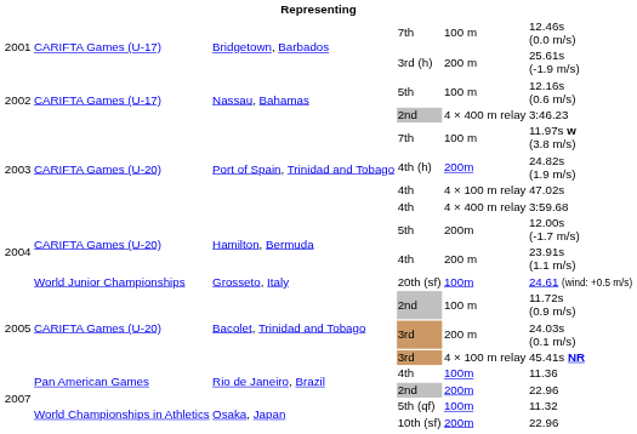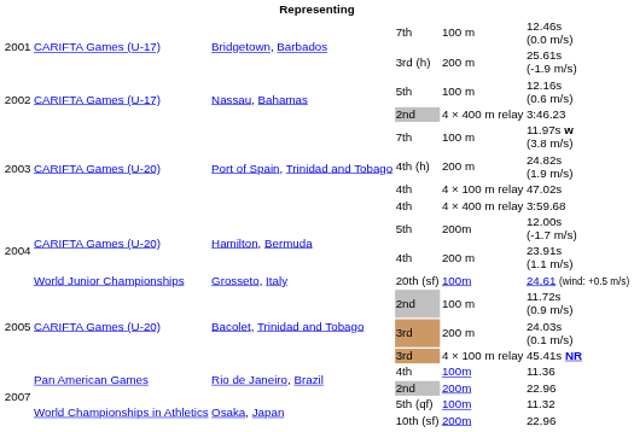 <table>
 <tr>
 <th colspan="6">Representing </th>
 </tr>
 <tr>
 <td rowspan = "2">2001</td>
 <td rowspan = "2"><a href='#'>CARIFTA Games (U-17)</a></td>
 <td rowspan = "2"><a href='#'>Bridgetown</a>, <a href='#'>Barbados</a></td>
 <td>7th</td>
 <td>100 m</td>
 <td>12.46s <br> (0.0 m/s)</td>
 </tr>
 <tr>
 <td>3rd (h)</td>
 <td>200 m</td>
 <td>25.61s <br> (-1.9 m/s)</td>
 </tr>
 <tr>
 <td rowspan = "2">2002</td>
 <td rowspan = "2"><a href='#'>CARIFTA Games (U-17)</a></td>
 <td rowspan = "2"><a href='#'>Nassau</a>, <a href='#'>Bahamas</a></td>
 <td>5th</td>
 <td>100 m</td>
 <td>12.16s <br> (0.6 m/s)</td>
 </tr>
 <tr>
 <td bgcolor=silver>2nd</td>
 <td>4 × 400 m relay</td>
 <td>3:46.23</td>
 </tr>
 <tr>
 <td rowspan = "4">2003</td>
 <td rowspan = "4"><a href='#'>CARIFTA Games (U-20)</a></td>
 <td rowspan = "4"><a href='#'>Port of Spain</a>, <a href='#'>Trinidad and Tobago</a></td>
 <td>7th</td>
 <td>100 m</td>
 <td>11.97s <strong>w</strong> <br> (3.8 m/s)</td>
 </tr>
 <tr>
 <td>4th (h)</td>
-<td><a href='#'>200m</a></td>
+<td>200 m</td>
 <td>24.82s <br> (1.9 m/s)</td>
 </tr>
 <tr>
 <td>4th</td>
 <td>4 × 100 m relay</td>
 <td>47.02s</td>
 </tr>
 <tr>
 <td>4th</td>
 <td>4 × 400 m relay</td>
 <td>3:59.68</td>
 </tr>
 <tr>
 <td rowspan = "3">2004</td>
 <td rowspan = "2"><a href='#'>CARIFTA Games (U-20)</a></td>
 <td rowspan = "2"><a href='#'>Hamilton</a>, <a href='#'>Bermuda</a></td>
 <td>5th</td>
 <td>200m</td>
 <td>12.00s  <br> (-1.7 m/s)</td>
 </tr>
 <tr>
 <td>4th</td>
 <td>200 m</td>
 <td>23.91s  <br> (1.1 m/s)</td>
 </tr>
 <tr>
 <td><a href='#'>World Junior Championships</a></td>
 <td><a href='#'>Grosseto</a>, <a href='#'>Italy</a></td>
 <td>20th (sf)</td>
 <td><a href='#'>100m</a></td>
 <td><a href='#'>24.61</a> <small>(wind: +0.5 m/s)</small></td>
 </tr>
 <tr>
 <td rowspan = "3">2005</td>
 <td rowspan = "3"><a href='#'>CARIFTA Games (U-20)</a></td>
 <td rowspan = "3"><a href='#'>Bacolet</a>, <a href='#'>Trinidad and Tobago</a></td>
 <td bgcolor=silver>2nd</td>
 <td>100 m</td>
 <td>11.72s <br> (0.9 m/s)</td>
 </tr>
 <tr>
 <td bgcolor=cc9966>3rd</td>
 <td>200 m</td>
 <td>24.03s <br> (0.1 m/s)</td>
 </tr>
 <tr>
 <td bgcolor=cc9966>3rd</td>
 <td>4 × 100 m relay</td>
 <td>45.41s <strong><a href='#'>NR</a></strong></td>
 </tr>
 <tr>
 <td rowspan=4>2007</td>
 <td rowspan=2><a href='#'>Pan American Games</a></td>
 <td rowspan=2><a href='#'>Rio de Janeiro</a>, <a href='#'>Brazil</a></td>
 <td>4th</td>
 <td><a href='#'>100m</a></td>
 <td>11.36</td>
 </tr>
 <tr>
 <td bgcolor=Silver>2nd</td>
 <td><a href='#'>200m</a></td>
 <td>22.96 </td>
 </tr>
 <tr>
 <td rowspan=2><a href='#'>World Championships in Athletics</a></td>
 <td rowspan=2><a href='#'>Osaka</a>, <a href='#'>Japan</a></td>
 <td>5th (qf)</td>
 <td><a href='#'>100m</a></td>
 <td>11.32</td>
 </tr>
 <tr>
 <td>10th (sf)</td>
 <td><a href='#'>200m</a></td>
 <td>22.96</td>
 </tr>
 <tr>
 </tr>
 </table>
